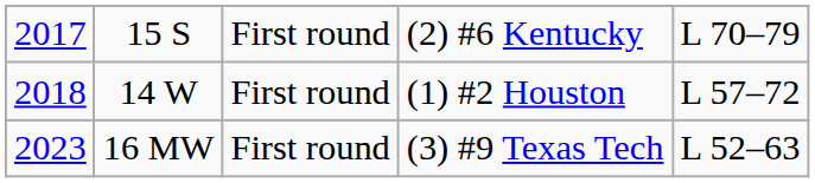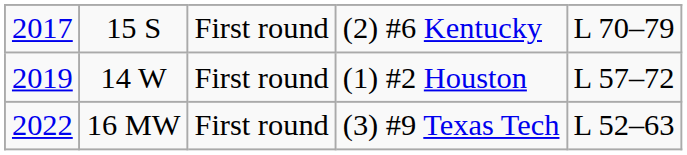 <table class="wikitable">
 <tr align="center">
 <td><a href='#'>2017</a></td>
 <td>15 S</td>
 <td>First round</td>
 <td align=left>(2) #6 <a href='#'>Kentucky</a></td>
 <td>L 70–79</td>
 </tr>
 <tr align="center">
-<td><a href='#'>2018</a></td>
+<td><a href='#'>2019</a></td>
 <td>14 W</td>
 <td>First round</td>
 <td align=left>(1) #2 <a href='#'>Houston</a></td>
 <td>L 57–72</td>
 </tr>
 <tr align="center">
-<td><a href='#'>2023</a></td>
+<td><a href='#'>2022</a></td>
 <td>16 MW</td>
 <td>First round</td>
 <td align=left>(3) #9 <a href='#'>Texas Tech</a></td>
 <td>L 52–63</td>
 </tr>
 </table>
